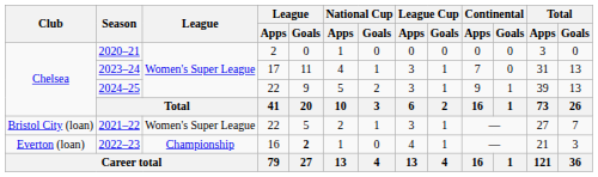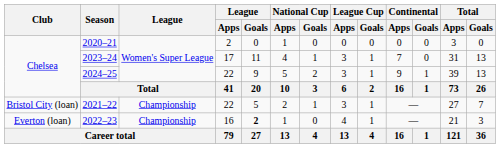 <table class="wikitable" style="text-align: center;">
 <tr>
 <th rowspan="2">Club</th>
 <th rowspan="2">Season</th>
 <th rowspan="2">League</th>
 <th colspan="2">League</th>
 <th colspan="2">National Cup</th>
 <th colspan="2">League Cup</th>
 <th colspan="2">Continental</th>
 <th colspan="2">Total</th>
 </tr>
 <tr>
 <th>Apps</th>
 <th>Goals</th>
 <th>Apps</th>
 <th>Goals</th>
 <th>Apps</th>
 <th>Goals</th>
 <th>Apps</th>
 <th>Goals</th>
 <th>Apps</th>
 <th>Goals</th>
 </tr>
 <tr>
 <td rowspan="4"><a href='#'>Chelsea</a></td>
 <td><a href='#'>2020–21</a></td>
 <td rowspan="3"><a href='#'>Women's Super League</a></td>
 <td>2</td>
 <td>0</td>
 <td>1</td>
 <td>0</td>
 <td>0</td>
 <td>0</td>
 <td>0</td>
 <td>0</td>
 <td>3</td>
 <td>0</td>
 </tr>
 <tr>
 <td><a href='#'>2023–24</a></td>
 <td>17</td>
 <td>11</td>
 <td>4</td>
 <td>1</td>
 <td>3</td>
 <td>1</td>
 <td>7</td>
 <td>0</td>
 <td>31</td>
 <td>13</td>
 </tr>
 <tr>
 <td><a href='#'>2024–25</a></td>
 <td>22</td>
 <td>9</td>
 <td>5</td>
 <td>2</td>
 <td>3</td>
 <td>1</td>
 <td>9</td>
 <td>1</td>
 <td>39</td>
 <td>13</td>
 </tr>
 <tr>
 <th colspan="2">Total</th>
 <th>41</th>
 <th>20</th>
 <th>10</th>
 <th>3</th>
 <th>6</th>
 <th>2</th>
 <th>16</th>
 <th>1</th>
 <th>73</th>
 <th>26</th>
 </tr>
 <tr>
 <td><a href='#'>Bristol City</a> (loan)</td>
 <td><a href='#'>2021–22</a></td>
-<td>Women's Super League</td>
+<td><a href='#'>Championship</a></td>
 <td>22</td>
 <td>5</td>
 <td>2</td>
 <td>1</td>
 <td>3</td>
 <td>1</td>
 <td colspan="2">—</td>
 <td>27</td>
 <td>7</td>
 </tr>
 <tr>
 <td><a href='#'>Everton</a> (loan)</td>
 <td><a href='#'>2022–23</a></td>
 <td><a href='#'>Championship</a></td>
 <td>16</td>
 <td><strong>2</strong></td>
 <td>1</td>
 <td>0</td>
 <td>4</td>
 <td>1</td>
 <td colspan="2">—</td>
 <td>21</td>
 <td>3</td>
 </tr>
 <tr>
 <th colspan="3">Career total</th>
 <th>79</th>
 <th>27</th>
 <th>13</th>
 <th>4</th>
 <th>13</th>
 <th>4</th>
 <th>16</th>
 <th>1</th>
 <th>121</th>
 <th>36</th>
 </tr>
 </table>
